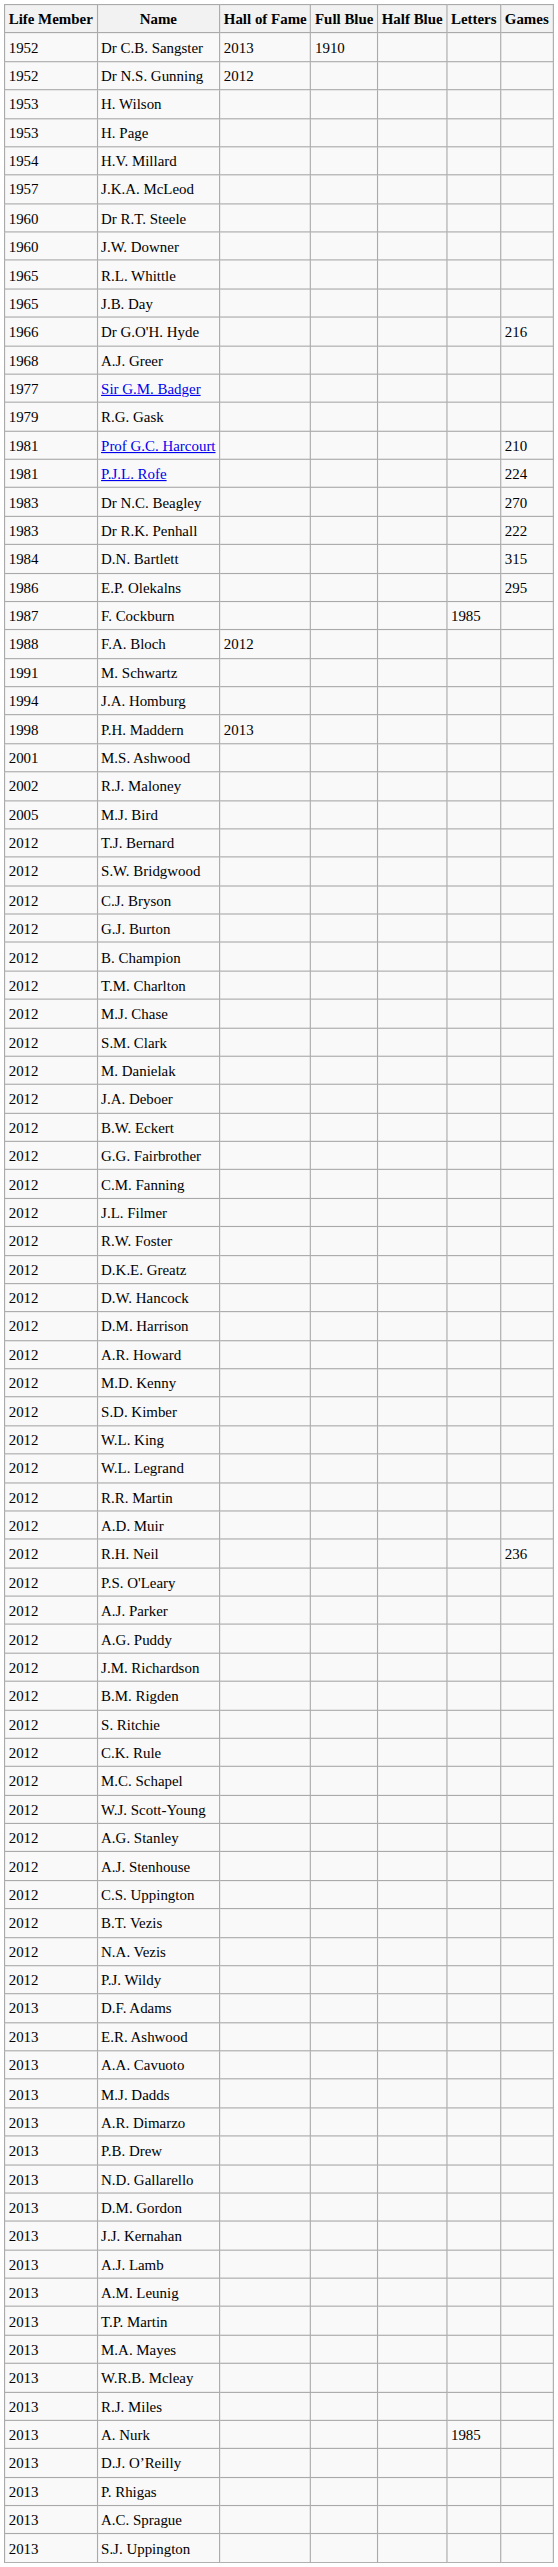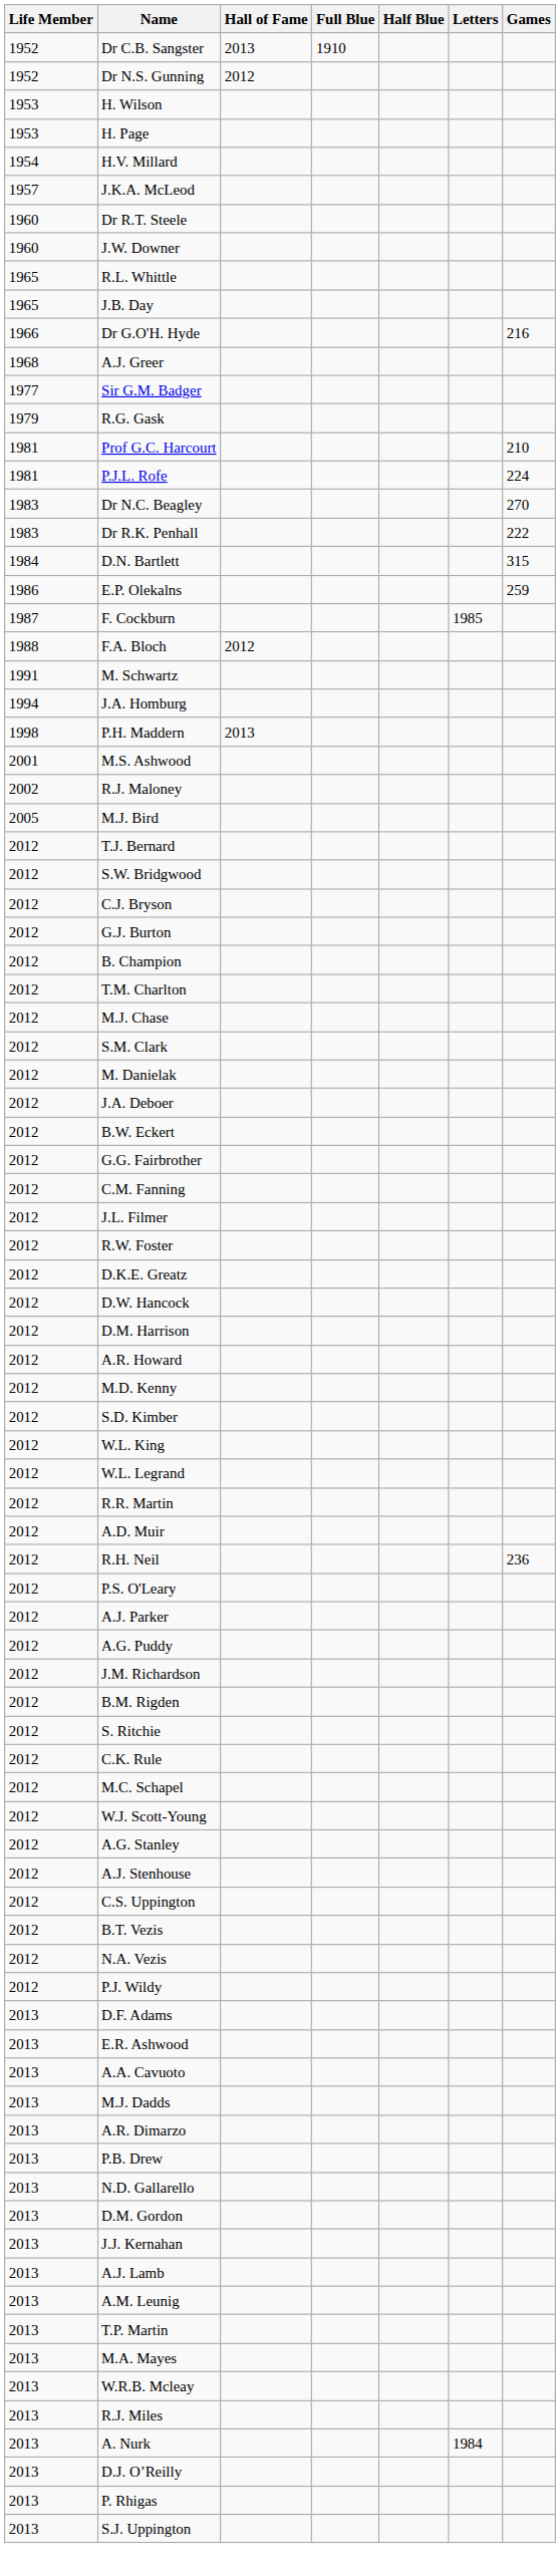 <table class="wikitable">
 <tr>
 <th><small>Life Member</small></th>
 <th><small>Name</small></th>
 <th><small>Hall of Fame</small></th>
 <th><small>Full Blue</small></th>
 <th><small>Half Blue</small></th>
 <th><small>Letters</small></th>
 <th><small>Games</small></th>
 </tr>
 <tr>
 <td><small>1952</small></td>
 <td><small>Dr C.B. Sangster</small></td>
 <td><small>2013</small></td>
 <td><small>1910</small></td>
 <td></td>
 <td></td>
 <td></td>
 </tr>
 <tr>
 <td><small>1952</small></td>
 <td><small>Dr N.S. Gunning</small></td>
 <td><small>2012</small></td>
 <td></td>
 <td></td>
 <td></td>
 <td></td>
 </tr>
 <tr>
 <td><small>1953</small></td>
 <td><small>H. Wilson</small></td>
 <td></td>
 <td></td>
 <td></td>
 <td></td>
 <td></td>
 </tr>
 <tr>
 <td><small>1953</small></td>
 <td><small>H. Page</small></td>
 <td></td>
 <td></td>
 <td></td>
 <td></td>
 <td></td>
 </tr>
 <tr>
 <td><small>1954</small></td>
 <td><small>H.V. Millard</small></td>
 <td></td>
 <td></td>
 <td></td>
 <td></td>
 <td></td>
 </tr>
 <tr>
 <td><small>1957</small></td>
 <td><small>J.K.A. McLeod</small></td>
 <td></td>
 <td></td>
 <td></td>
 <td></td>
 <td></td>
 </tr>
 <tr>
 <td><small>1960</small></td>
 <td><small>Dr R.T. Steele</small></td>
 <td></td>
 <td></td>
 <td></td>
 <td></td>
 <td></td>
 </tr>
 <tr>
 <td><small>1960</small></td>
 <td><small>J.W. Downer</small></td>
 <td></td>
 <td></td>
 <td></td>
 <td></td>
 <td></td>
 </tr>
 <tr>
 <td><small>1965</small></td>
 <td><small>R.L. Whittle</small></td>
 <td></td>
 <td></td>
 <td></td>
 <td></td>
 <td></td>
 </tr>
 <tr>
 <td><small>1965</small></td>
 <td><small>J.B. Day</small></td>
 <td></td>
 <td></td>
 <td></td>
 <td></td>
 <td></td>
 </tr>
 <tr>
 <td><small>1966</small></td>
 <td><small>Dr G.O'H. Hyde</small></td>
 <td></td>
 <td></td>
 <td></td>
 <td></td>
 <td><small>216</small></td>
 </tr>
 <tr>
 <td><small>1968</small></td>
 <td><small>A.J. Greer</small></td>
 <td></td>
 <td></td>
 <td></td>
 <td></td>
 <td></td>
 </tr>
 <tr>
 <td><small>1977</small></td>
 <td><small><a href='#'>Sir G.M. Badger</a></small></td>
 <td></td>
 <td></td>
 <td></td>
 <td></td>
 <td></td>
 </tr>
 <tr>
 <td><small>1979</small></td>
 <td><small>R.G. Gask</small></td>
 <td></td>
 <td></td>
 <td></td>
 <td></td>
 <td></td>
 </tr>
 <tr>
 <td><small>1981</small></td>
 <td><small><a href='#'>Prof G.C. Harcourt</a></small></td>
 <td></td>
 <td></td>
 <td></td>
 <td></td>
 <td><small>210</small></td>
 </tr>
 <tr>
 <td><small>1981</small></td>
 <td><a href='#'><small>P.J.L. Rofe</small></a></td>
 <td></td>
 <td></td>
 <td></td>
 <td></td>
 <td><small>224</small></td>
 </tr>
 <tr>
 <td><small>1983</small></td>
 <td><small>Dr N.C. Beagley</small></td>
 <td></td>
 <td></td>
 <td></td>
 <td></td>
 <td><small>270</small></td>
 </tr>
 <tr>
 <td><small>1983</small></td>
 <td><small>Dr R.K. Penhall</small></td>
 <td></td>
 <td></td>
 <td></td>
 <td></td>
 <td><small>222</small></td>
 </tr>
 <tr>
 <td><small>1984</small></td>
 <td><small>D.N. Bartlett</small></td>
 <td></td>
 <td></td>
 <td></td>
 <td></td>
 <td><small>315</small></td>
 </tr>
 <tr>
 <td><small>1986</small></td>
 <td><small>E.P. Olekalns</small></td>
 <td></td>
 <td></td>
 <td></td>
 <td></td>
-<td><small>295</small></td>
+<td><small>259</small></td>
 </tr>
 <tr>
 <td><small>1987</small></td>
 <td><small>F. Cockburn</small></td>
 <td></td>
 <td></td>
 <td></td>
 <td><small>1985</small></td>
 <td></td>
 </tr>
 <tr>
 <td><small>1988</small></td>
 <td><small>F.A. Bloch</small></td>
 <td><small>2012</small></td>
 <td></td>
 <td></td>
 <td></td>
 <td></td>
 </tr>
 <tr>
 <td><small>1991</small></td>
 <td><small>M. Schwartz</small></td>
 <td></td>
 <td></td>
 <td></td>
 <td></td>
 <td></td>
 </tr>
 <tr>
 <td><small>1994</small></td>
 <td><small>J.A. Homburg</small></td>
 <td></td>
 <td></td>
 <td></td>
 <td></td>
 <td></td>
 </tr>
 <tr>
 <td><small>1998</small></td>
 <td><small>P.H. Maddern</small></td>
 <td><small>2013</small></td>
 <td></td>
 <td></td>
 <td></td>
 <td></td>
 </tr>
 <tr>
 <td><small>2001</small></td>
 <td><small>M.S. Ashwood</small></td>
 <td></td>
 <td></td>
 <td></td>
 <td></td>
 <td></td>
 </tr>
 <tr>
 <td><small>2002</small></td>
 <td><small>R.J. Maloney</small></td>
 <td></td>
 <td></td>
 <td></td>
 <td></td>
 <td></td>
 </tr>
 <tr>
 <td><small>2005</small></td>
 <td><small>M.J. Bird</small></td>
 <td></td>
 <td></td>
 <td></td>
 <td></td>
 <td></td>
 </tr>
 <tr>
 <td><small>2012</small></td>
 <td><small>T.J. Bernard</small></td>
 <td></td>
 <td></td>
 <td></td>
 <td></td>
 <td></td>
 </tr>
 <tr>
 <td><small>2012</small></td>
 <td><small>S.W. Bridgwood</small></td>
 <td></td>
 <td></td>
 <td></td>
 <td></td>
 <td></td>
 </tr>
 <tr>
 <td><small>2012</small></td>
 <td><small>C.J. Bryson</small></td>
 <td></td>
 <td></td>
 <td></td>
 <td></td>
 <td></td>
 </tr>
 <tr>
 <td><small>2012</small></td>
 <td><small>G.J. Burton</small></td>
 <td></td>
 <td></td>
 <td></td>
 <td></td>
 <td></td>
 </tr>
 <tr>
 <td><small>2012</small></td>
 <td><small>B. Champion</small></td>
 <td></td>
 <td></td>
 <td></td>
 <td></td>
 <td></td>
 </tr>
 <tr>
 <td><small>2012</small></td>
 <td><small>T.M. Charlton</small></td>
 <td></td>
 <td></td>
 <td></td>
 <td></td>
 <td></td>
 </tr>
 <tr>
 <td><small>2012</small></td>
 <td><small>M.J. Chase</small></td>
 <td></td>
 <td></td>
 <td></td>
 <td></td>
 <td></td>
 </tr>
 <tr>
 <td><small>2012</small></td>
 <td><small>S.M. Clark</small></td>
 <td></td>
 <td></td>
 <td></td>
 <td></td>
 <td></td>
 </tr>
 <tr>
 <td><small>2012</small></td>
 <td><small>M. Danielak</small></td>
 <td></td>
 <td></td>
 <td></td>
 <td></td>
 <td></td>
 </tr>
 <tr>
 <td><small>2012</small></td>
 <td><small>J.A. Deboer</small></td>
 <td></td>
 <td></td>
 <td></td>
 <td></td>
 <td></td>
 </tr>
 <tr>
 <td><small>2012</small></td>
 <td><small>B.W. Eckert</small></td>
 <td></td>
 <td></td>
 <td></td>
 <td></td>
 <td></td>
 </tr>
 <tr>
 <td><small>2012</small></td>
 <td><small>G.G. Fairbrother</small></td>
 <td></td>
 <td></td>
 <td></td>
 <td></td>
 <td></td>
 </tr>
 <tr>
 <td><small>2012</small></td>
 <td><small>C.M. Fanning</small></td>
 <td></td>
 <td></td>
 <td></td>
 <td></td>
 <td></td>
 </tr>
 <tr>
 <td><small>2012</small></td>
 <td><small>J.L. Filmer</small></td>
 <td></td>
 <td></td>
 <td></td>
 <td></td>
 <td></td>
 </tr>
 <tr>
 <td><small>2012</small></td>
 <td><small>R.W. Foster</small></td>
 <td></td>
 <td></td>
 <td></td>
 <td></td>
 <td></td>
 </tr>
 <tr>
 <td><small>2012</small></td>
 <td><small>D.K.E. Greatz</small></td>
 <td></td>
 <td></td>
 <td></td>
 <td></td>
 <td></td>
 </tr>
 <tr>
 <td><small>2012</small></td>
 <td><small>D.W. Hancock</small></td>
 <td></td>
 <td></td>
 <td></td>
 <td></td>
 <td></td>
 </tr>
 <tr>
 <td><small>2012</small></td>
 <td><small>D.M. Harrison</small></td>
 <td></td>
 <td></td>
 <td></td>
 <td></td>
 <td></td>
 </tr>
 <tr>
 <td><small>2012</small></td>
 <td><small>A.R. Howard</small></td>
 <td></td>
 <td></td>
 <td></td>
 <td></td>
 <td></td>
 </tr>
 <tr>
 <td><small>2012</small></td>
 <td><small>M.D. Kenny</small></td>
 <td></td>
 <td></td>
 <td></td>
 <td></td>
 <td></td>
 </tr>
 <tr>
 <td><small>2012</small></td>
 <td><small>S.D. Kimber</small></td>
 <td></td>
 <td></td>
 <td></td>
 <td></td>
 <td></td>
 </tr>
 <tr>
 <td><small>2012</small></td>
 <td><small>W.L. King</small></td>
 <td></td>
 <td></td>
 <td></td>
 <td></td>
 <td></td>
 </tr>
 <tr>
 <td><small>2012</small></td>
 <td><small>W.L. Legrand</small></td>
 <td></td>
 <td></td>
 <td></td>
 <td></td>
 <td></td>
 </tr>
 <tr>
 <td><small>2012</small></td>
 <td><small>R.R. Martin</small></td>
 <td></td>
 <td></td>
 <td></td>
 <td></td>
 <td></td>
 </tr>
 <tr>
 <td><small>2012</small></td>
 <td><small>A.D. Muir</small></td>
 <td></td>
 <td></td>
 <td></td>
 <td></td>
 <td></td>
 </tr>
 <tr>
 <td><small>2012</small></td>
 <td><small>R.H. Neil</small></td>
 <td></td>
 <td></td>
 <td></td>
 <td></td>
 <td><small>236</small></td>
 </tr>
 <tr>
 <td><small>2012</small></td>
 <td><small>P.S. O'Leary</small></td>
 <td></td>
 <td></td>
 <td></td>
 <td></td>
 <td></td>
 </tr>
 <tr>
 <td><small>2012</small></td>
 <td><small>A.J. Parker</small></td>
 <td></td>
 <td></td>
 <td></td>
 <td></td>
 <td></td>
 </tr>
 <tr>
 <td><small>2012</small></td>
 <td><small>A.G. Puddy</small></td>
 <td></td>
 <td></td>
 <td></td>
 <td></td>
 <td></td>
 </tr>
 <tr>
 <td><small>2012</small></td>
 <td><small>J.M. Richardson</small></td>
 <td></td>
 <td></td>
 <td></td>
 <td></td>
 <td></td>
 </tr>
 <tr>
 <td><small>2012</small></td>
 <td><small>B.M. Rigden</small></td>
 <td></td>
 <td></td>
 <td></td>
 <td></td>
 <td></td>
 </tr>
 <tr>
 <td><small>2012</small></td>
 <td><small>S. Ritchie</small></td>
 <td></td>
 <td></td>
 <td></td>
 <td></td>
 <td></td>
 </tr>
 <tr>
 <td><small>2012</small></td>
 <td><small>C.K. Rule</small></td>
 <td></td>
 <td></td>
 <td></td>
 <td></td>
 <td></td>
 </tr>
 <tr>
 <td><small>2012</small></td>
 <td><small>M.C. Schapel</small></td>
 <td></td>
 <td></td>
 <td></td>
 <td></td>
 <td></td>
 </tr>
 <tr>
 <td><small>2012</small></td>
 <td><small>W.J. Scott-Young</small></td>
 <td></td>
 <td></td>
 <td></td>
 <td></td>
 <td></td>
 </tr>
 <tr>
 <td><small>2012</small></td>
 <td><small>A.G. Stanley</small></td>
 <td></td>
 <td></td>
 <td></td>
 <td></td>
 <td></td>
 </tr>
 <tr>
 <td><small>2012</small></td>
 <td><small>A.J. Stenhouse</small></td>
 <td></td>
 <td></td>
 <td></td>
 <td></td>
 <td></td>
 </tr>
 <tr>
 <td><small>2012</small></td>
 <td><small>C.S. Uppington</small></td>
 <td></td>
 <td></td>
 <td></td>
 <td></td>
 <td></td>
 </tr>
 <tr>
 <td><small>2012</small></td>
 <td><small>B.T. Vezis</small></td>
 <td></td>
 <td></td>
 <td></td>
 <td></td>
 <td></td>
 </tr>
 <tr>
 <td><small>2012</small></td>
 <td><small>N.A. Vezis</small></td>
 <td></td>
 <td></td>
 <td></td>
 <td></td>
 <td></td>
 </tr>
 <tr>
 <td><small>2012</small></td>
 <td><small>P.J. Wildy</small></td>
 <td></td>
 <td></td>
 <td></td>
 <td></td>
 <td></td>
 </tr>
 <tr>
 <td><small>2013</small></td>
 <td><small>D.F. Adams</small></td>
 <td></td>
 <td></td>
 <td></td>
 <td></td>
 <td></td>
 </tr>
 <tr>
 <td><small>2013</small></td>
 <td><small>E.R. Ashwood</small></td>
 <td></td>
 <td></td>
 <td></td>
 <td></td>
 <td></td>
 </tr>
 <tr>
 <td><small>2013</small></td>
 <td><small>A.A. Cavuoto</small></td>
 <td></td>
 <td></td>
 <td></td>
 <td></td>
 <td></td>
 </tr>
 <tr>
 <td><small>2013</small></td>
 <td><small>M.J. Dadds</small></td>
 <td></td>
 <td></td>
 <td></td>
 <td></td>
 <td></td>
 </tr>
 <tr>
 <td><small>2013</small></td>
 <td><small>A.R. Dimarzo</small></td>
 <td></td>
 <td></td>
 <td></td>
 <td></td>
 <td></td>
 </tr>
 <tr>
 <td><small>2013</small></td>
 <td><small>P.B. Drew</small></td>
 <td></td>
 <td></td>
 <td></td>
 <td></td>
 <td></td>
 </tr>
 <tr>
 <td><small>2013</small></td>
 <td><small>N.D. Gallarello</small></td>
 <td></td>
 <td></td>
 <td></td>
 <td></td>
 <td></td>
 </tr>
 <tr>
 <td><small>2013</small></td>
 <td><small>D.M. Gordon</small></td>
 <td></td>
 <td></td>
 <td></td>
 <td></td>
 <td></td>
 </tr>
 <tr>
 <td><small>2013</small></td>
 <td><small>J.J. Kernahan</small></td>
 <td></td>
 <td></td>
 <td></td>
 <td></td>
 <td></td>
 </tr>
 <tr>
 <td><small>2013</small></td>
 <td><small>A.J. Lamb</small></td>
 <td></td>
 <td></td>
 <td></td>
 <td></td>
 <td></td>
 </tr>
 <tr>
 <td><small>2013</small></td>
 <td><small>A.M. Leunig</small></td>
 <td></td>
 <td></td>
 <td></td>
 <td></td>
 <td></td>
 </tr>
 <tr>
 <td><small>2013</small></td>
 <td><small>T.P. Martin</small></td>
 <td></td>
 <td></td>
 <td></td>
 <td></td>
 <td></td>
 </tr>
 <tr>
 <td><small>2013</small></td>
 <td><small>M.A. Mayes</small></td>
 <td></td>
 <td></td>
 <td></td>
 <td></td>
 <td></td>
 </tr>
 <tr>
 <td><small>2013</small></td>
 <td><small>W.R.B. Mcleay</small></td>
 <td></td>
 <td></td>
 <td></td>
 <td></td>
 <td></td>
 </tr>
 <tr>
 <td><small>2013</small></td>
 <td><small>R.J. Miles</small></td>
 <td></td>
 <td></td>
 <td></td>
 <td></td>
 <td></td>
 </tr>
 <tr>
 <td><small>2013</small></td>
 <td><small>A. Nurk</small></td>
 <td></td>
 <td></td>
 <td></td>
-<td><small>1985</small></td>
+<td><small>1984</small></td>
 <td></td>
 </tr>
 <tr>
 <td><small>2013</small></td>
 <td><small>D.J. O’Reilly</small></td>
 <td></td>
 <td></td>
 <td></td>
 <td></td>
 <td></td>
 </tr>
 <tr>
 <td><small>2013</small></td>
 <td><small>P. Rhigas</small></td>
 <td></td>
 <td></td>
 <td></td>
 <td></td>
 <td></td>
 </tr>
 <tr>
 <td><small>2013</small></td>
-<td><small>A.C. Sprague</small></td>
-<td></td>
-<td></td>
-<td></td>
-<td></td>
-<td></td>
-</tr>
-<tr>
-<td><small>2013</small></td>
 <td><small>S.J. Uppington</small></td>
 <td></td>
 <td></td>
 <td></td>
 <td></td>
 <td></td>
 </tr>
 </table>
